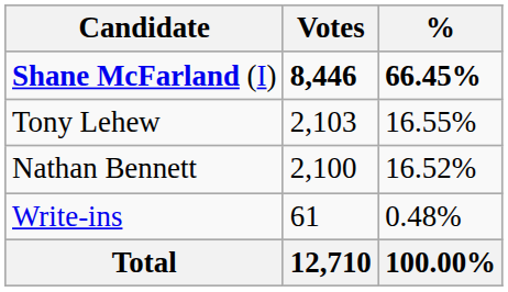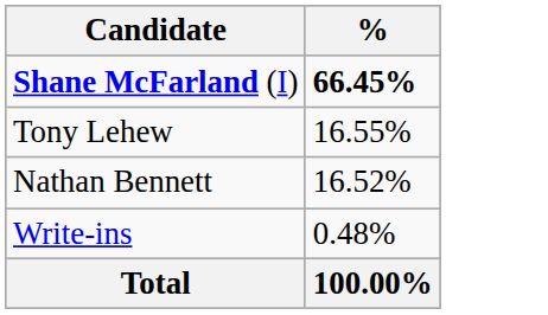 <table class="wikitable">
 <tr>
 <th>Candidate</th>
-<th>Votes</th>
 <th>%</th>
 </tr>
 <tr>
 <td><strong><a href='#'>Shane McFarland</a></strong> (<a href='#'>I</a>)</td>
-<td><strong>8,446</strong></td>
 <td><strong>66.45%</strong></td>
 </tr>
 <tr>
 <td>Tony Lehew</td>
-<td>2,103</td>
 <td>16.55%</td>
 </tr>
 <tr>
 <td>Nathan Bennett</td>
-<td>2,100</td>
 <td>16.52%</td>
 </tr>
 <tr>
 <td><a href='#'>Write-ins</a></td>
-<td>61</td>
 <td>0.48%</td>
 </tr>
 <tr>
 <th>Total</th>
-<th>12,710</th>
 <th>100.00%</th>
 </tr>
 </table>
